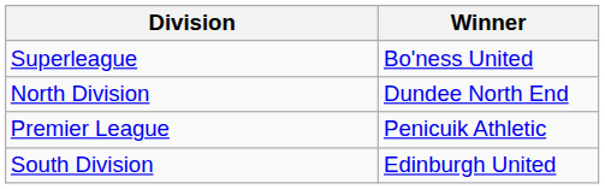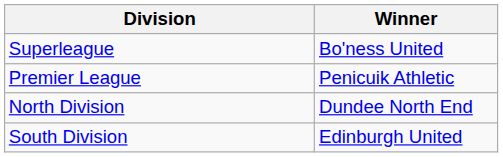 <table class="wikitable">
 <tr>
 <th width=260>Division</th>
 <th width=150>Winner</th>
 </tr>
 <tr>
 <td><a href='#'>Superleague</a></td>
 <td><a href='#'>Bo'ness United</a></td>
 </tr>
 <tr>
+<td><a href='#'>Premier League</a></td>
+<td><a href='#'>Penicuik Athletic</a></td>
+</tr>
+<tr>
 <td><a href='#'>North Division</a></td>
 <td><a href='#'>Dundee North End</a></td>
-</tr>
-<tr>
-<td><a href='#'>Premier League</a></td>
-<td><a href='#'>Penicuik Athletic</a></td>
 </tr>
 <tr>
 <td><a href='#'>South Division</a></td>
 <td><a href='#'>Edinburgh United</a></td>
 </tr>
 </table>
